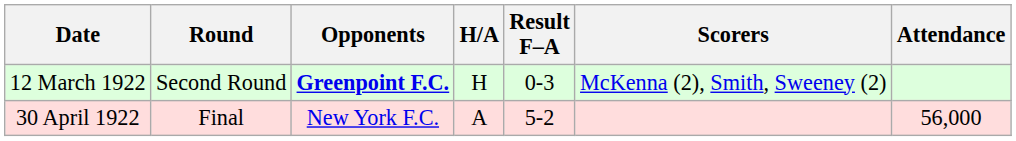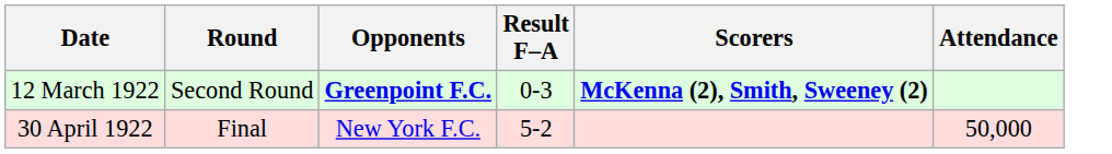 <table class="wikitable" style="text-align:center">
 <tr>
 <th>Date</th>
 <th>Round</th>
 <th>Opponents</th>
-<th>H/A</th>
 <th>Result<br>F–A</th>
 <th>Scorers</th>
 <th>Attendance</th>
 </tr>
 <tr bgcolor="#ddffdd">
 <td>12 March 1922</td>
 <td>Second Round</td>
 <td><strong><a href='#'>Greenpoint F.C.</a></strong></td>
-<td>H</td>
 <td>0-3</td>
-<td><a href='#'>McKenna</a> (2), <a href='#'>Smith</a>, <a href='#'>Sweeney</a> (2)</td>
+<td><strong><a href='#'>McKenna</a> (2), <a href='#'>Smith</a>, <a href='#'>Sweeney</a> (2)</strong></td>
 <td></td>
 </tr>
 <tr bgcolor="#ffdddd">
 <td>30 April 1922</td>
 <td>Final</td>
 <td><a href='#'>New York F.C.</a></td>
-<td>A</td>
 <td>5-2</td>
 <td></td>
-<td>56,000</td>
+<td>50,000</td>
 </tr>
 </table>
